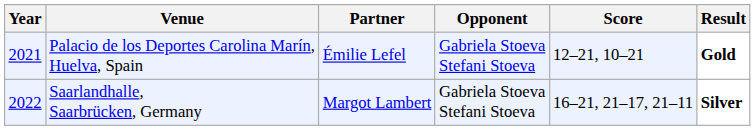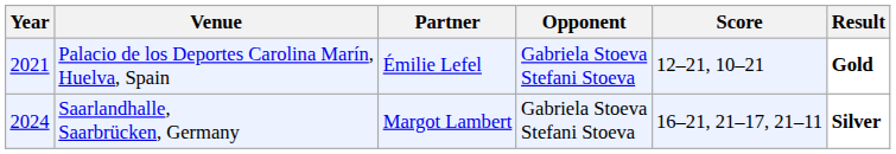 <table class="sortable wikitable" style="font-size: 90%;">
 <tr>
 <th>Year</th>
 <th>Venue</th>
 <th>Partner</th>
 <th>Opponent</th>
 <th>Score</th>
 <th>Result</th>
 </tr>
 <tr style="background:#ECF2FF">
 <td align="center"><a href='#'>2021</a></td>
 <td align="left"><a href='#'>Palacio de los Deportes Carolina Marín</a>,<br><a href='#'>Huelva</a>, Spain</td>
 <td align="left"> <a href='#'>Émilie Lefel</a></td>
 <td align="left"> <a href='#'>Gabriela Stoeva</a><br> <a href='#'>Stefani Stoeva</a></td>
 <td align="left">12–21, 10–21</td>
 <td style="text-align:left; background:white"> <strong>Gold</strong></td>
 </tr>
 <tr style="background:#ECF2FF">
-<td align="center"><a href='#'>2022</a></td>
+<td align="center"><a href='#'>2024</a></td>
 <td align="left"><a href='#'>Saarlandhalle</a>,<br><a href='#'>Saarbrücken</a>, Germany</td>
 <td align="left"> <a href='#'>Margot Lambert</a></td>
 <td align="left"> Gabriela Stoeva<br>  Stefani Stoeva</td>
 <td align="left">16–21, 21–17, 21–11</td>
 <td style="text-align:left; background:white"> <strong>Silver</strong></td>
 </tr>
 </table>
